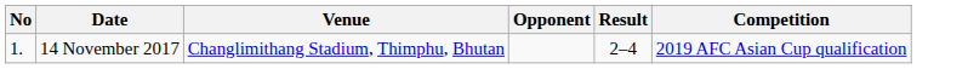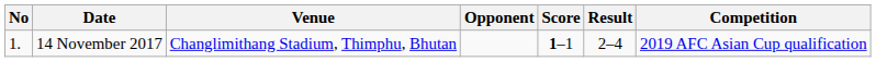 <table class="wikitable" style="font-size:100%;">
 <tr>
 <th>No</th>
 <th>Date</th>
 <th>Venue</th>
 <th>Opponent</th>
+<th>Score</th>
 <th>Result</th>
 <th>Competition</th>
 </tr>
 <tr>
 <td>1.</td>
 <td>14 November 2017</td>
 <td><a href='#'>Changlimithang Stadium</a>, <a href='#'>Thimphu</a>, <a href='#'>Bhutan</a></td>
 <td></td>
+<td align=center><strong>1</strong>–1</td>
 <td align=center>2–4</td>
 <td><a href='#'>2019 AFC Asian Cup qualification</a></td>
 </tr>
 </table>
